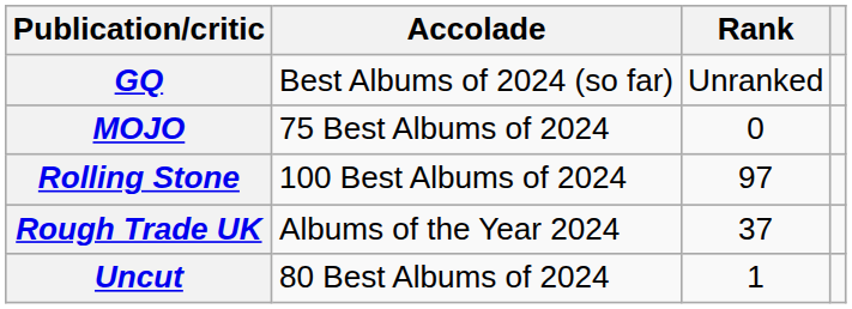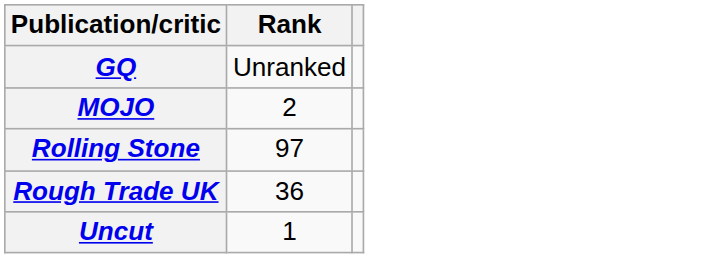 <table class="wikitable sortable plainrowheaders">
 <tr>
 <th scope="col">Publication/critic</th>
-<th scope="col">Accolade</th>
 <th scope="col">Rank</th>
 <th scope="col" class="unsortable"></th>
 </tr>
 <tr>
 <th scope="row"><em><a href='#'>GQ</a></em></th>
-<td>Best Albums of 2024 (so far)</td>
 <td style="text-align: center;">Unranked</td>
 <td style="text-align: center;"></td>
 </tr>
 <tr>
 <th scope="row"><em><a href='#'>MOJO</a></em></th>
-<td>75 Best Albums of 2024</td>
-<td style="text-align: center;">0</td>
+<td style="text-align: center;">2</td>
 <td style="text-align: center;"></td>
 </tr>
 <tr>
 <th scope="row"><em><a href='#'>Rolling Stone</a></em></th>
-<td>100 Best Albums of 2024</td>
 <td style="text-align: center;">97</td>
 <td style="text-align: center;"></td>
 </tr>
 <tr>
 <th scope="row"><em><a href='#'>Rough Trade UK</a></em></th>
-<td>Albums of the Year 2024</td>
-<td style="text-align: center;">37</td>
+<td style="text-align: center;">36</td>
 <td style="text-align: center;"></td>
 </tr>
 <tr>
 <th scope="row"><em><a href='#'>Uncut</a></em></th>
-<td>80 Best Albums of 2024</td>
 <td style="text-align: center;">1</td>
 <td style="text-align: center;"></td>
 </tr>
 </table>
